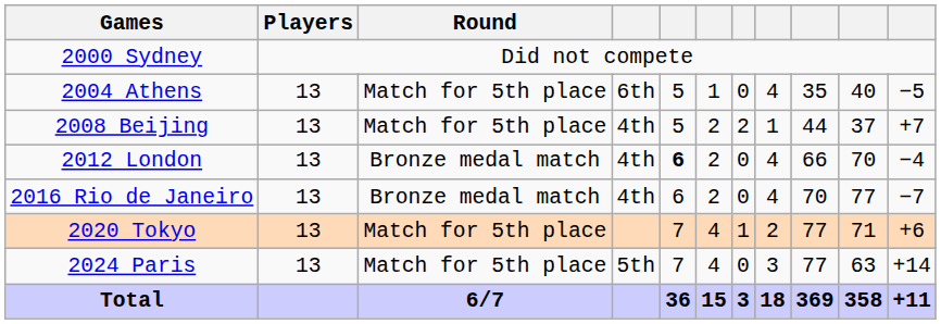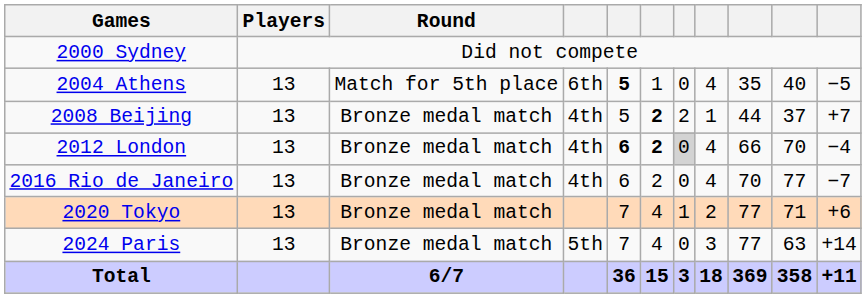 <table class="wikitable sortable collapsible collapsed">
 <tr>
 <th>Games</th>
 <th>Players</th>
 <th>Round</th>
 <th></th>
 <th></th>
 <th></th>
 <th></th>
 <th></th>
 <th></th>
 <th></th>
 <th></th>
 </tr>
 <tr align=center>
 <td><a href='#'>2000 Sydney</a></td>
 <td colspan=11>Did not compete</td>
 </tr>
 <tr align=center>
 <td><a href='#'>2004 Athens</a></td>
 <td>13</td>
 <td>Match for 5th place</td>
 <td>6th</td>
-<td>5</td>
+<td><strong>5</strong></td>
 <td>1</td>
 <td>0</td>
 <td>4</td>
 <td>35</td>
 <td>40</td>
 <td>−5</td>
 </tr>
 <tr align=center>
 <td><a href='#'>2008 Beijing</a></td>
 <td>13</td>
-<td>Match for 5th place</td>
+<td>Bronze medal match</td>
 <td>4th</td>
 <td>5</td>
-<td>2</td>
+<td><strong>2</strong></td>
 <td>2</td>
 <td>1</td>
 <td>44</td>
 <td>37</td>
 <td>+7</td>
 </tr>
 <tr align=center>
 <td><a href='#'>2012 London</a></td>
 <td>13</td>
 <td>Bronze medal match</td>
 <td>4th</td>
 <td><strong>6</strong></td>
-<td>2</td>
-<td>0</td>
+<td><strong>2</strong></td>
+<td style="background: lightgrey;">0</td>
 <td>4</td>
 <td>66</td>
 <td>70</td>
 <td>−4</td>
 </tr>
 <tr align=center>
 <td><a href='#'>2016 Rio de Janeiro</a></td>
 <td>13</td>
 <td>Bronze medal match</td>
 <td>4th</td>
 <td>6</td>
 <td>2</td>
 <td>0</td>
 <td>4</td>
 <td>70</td>
 <td>77</td>
 <td>−7</td>
 </tr>
 <tr align=center style="background:#ffdab9;">
 <td><a href='#'>2020 Tokyo</a></td>
 <td>13</td>
-<td>Match for 5th place</td>
+<td>Bronze medal match</td>
 <td></td>
 <td>7</td>
 <td>4</td>
 <td>1</td>
 <td>2</td>
 <td>77</td>
 <td>71</td>
 <td>+6</td>
 </tr>
 <tr align=center>
 <td><a href='#'>2024 Paris</a></td>
 <td>13</td>
-<td>Match for 5th place</td>
+<td>Bronze medal match</td>
 <td>5th</td>
 <td>7</td>
 <td>4</td>
 <td>0</td>
 <td>3</td>
 <td>77</td>
 <td>63</td>
 <td>+14</td>
 </tr>
 <tr style="text-align:center; background-color:#ccf;">
 <td><strong>Total</strong></td>
 <td></td>
 <td><strong>6/7</strong></td>
 <td></td>
 <td><strong>36</strong></td>
 <td><strong>15</strong></td>
 <td><strong>3</strong></td>
 <td><strong>18</strong></td>
 <td><strong>369</strong></td>
 <td><strong>358</strong></td>
 <td><strong>+11</strong></td>
 </tr>
 </table>
